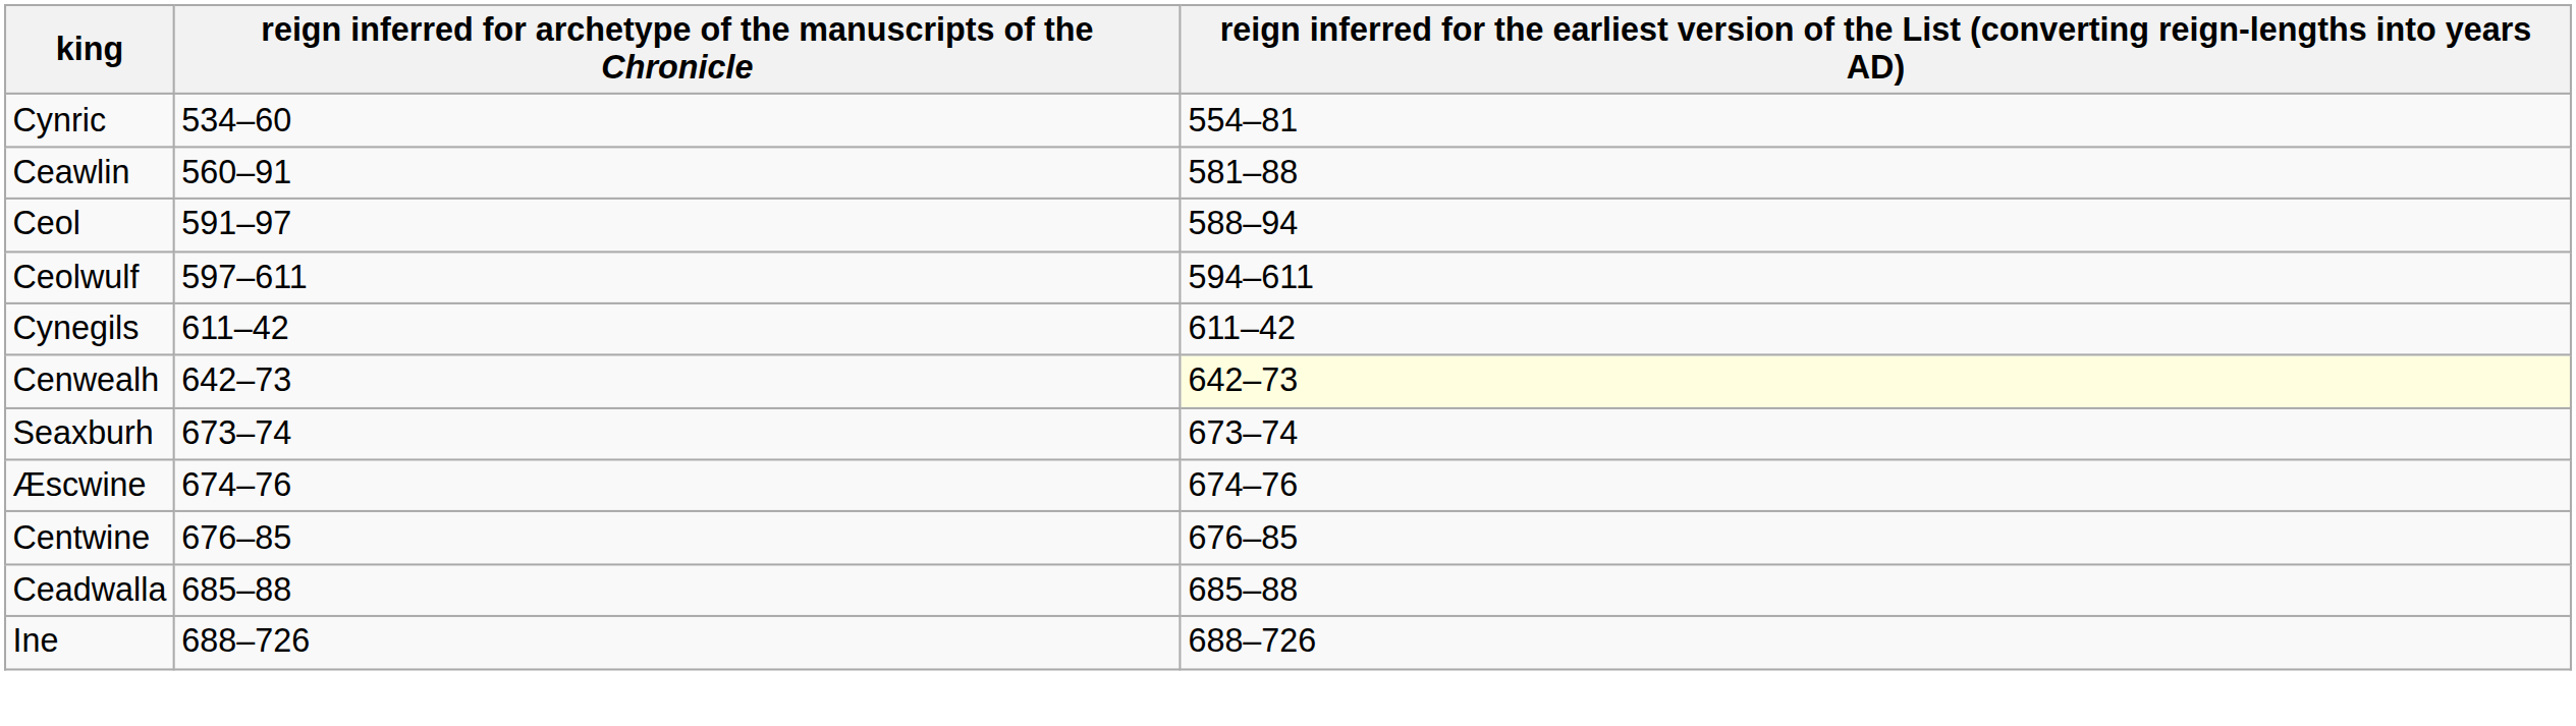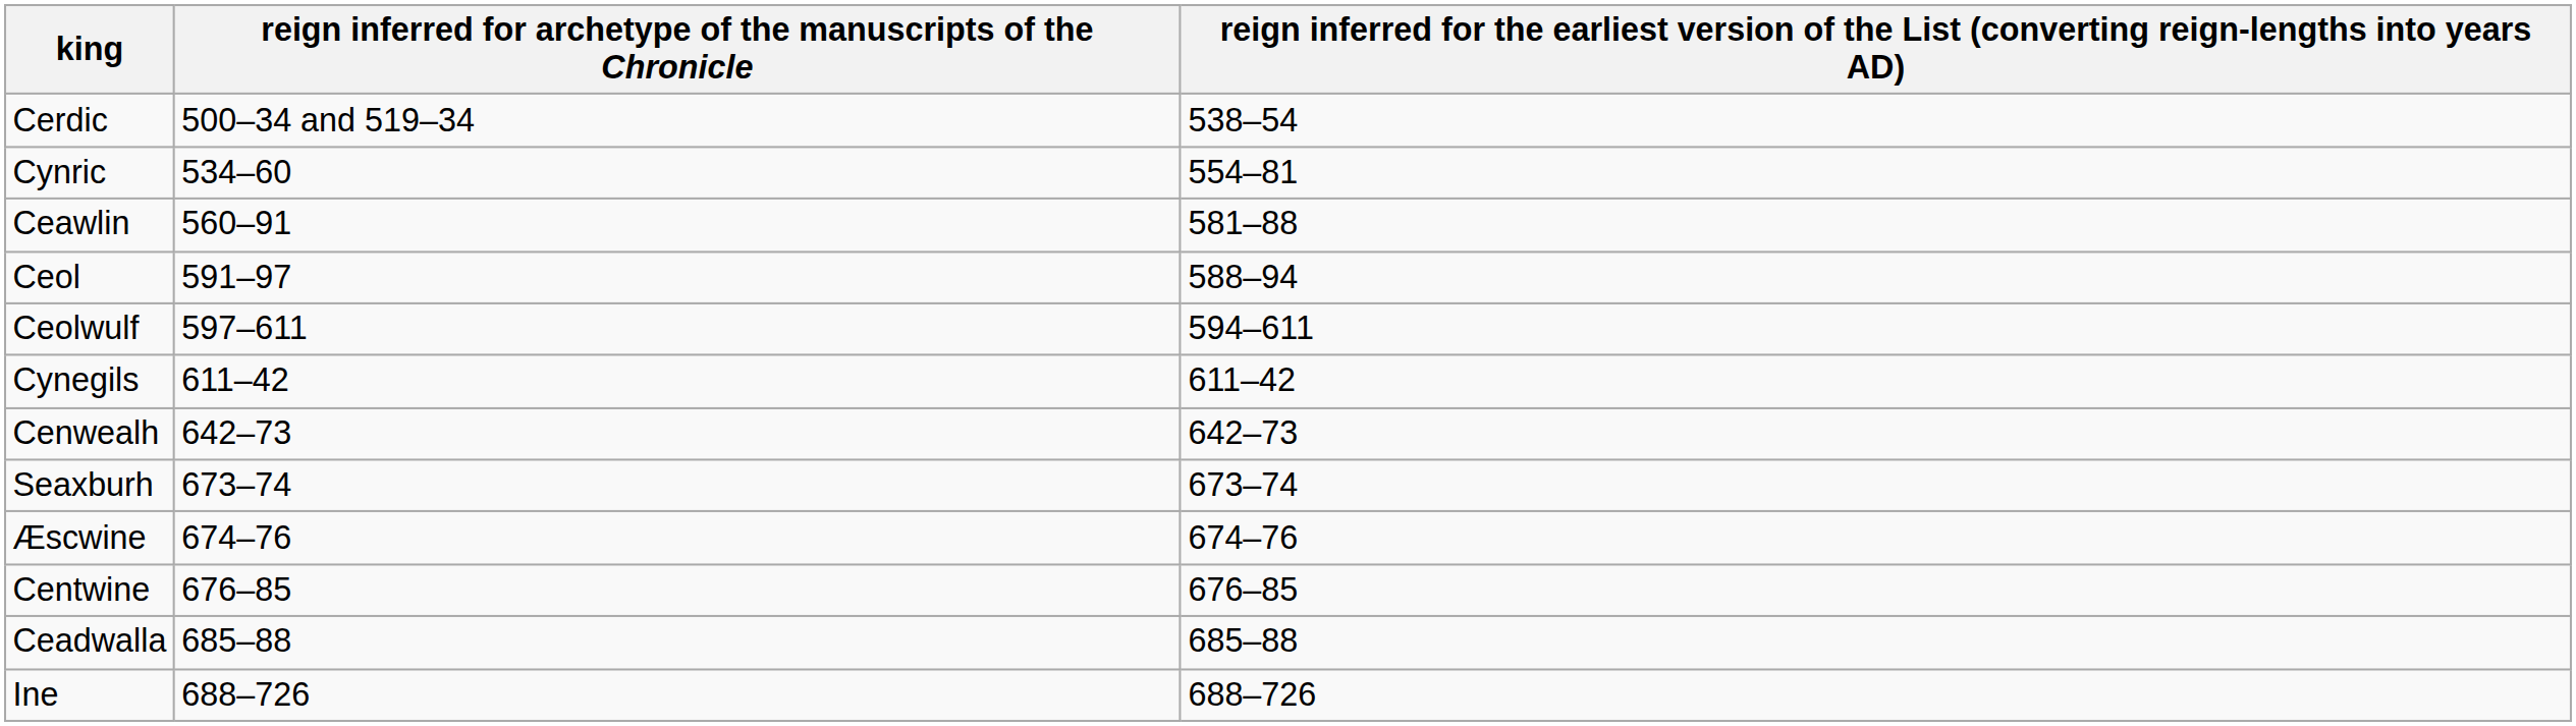 <table class="wikitable">
 <tr>
 <th>king</th>
 <th>reign inferred for archetype of the manuscripts of the <em>Chronicle</em></th>
 <th>reign inferred for the earliest version of the List (converting reign-lengths into years AD)</th>
+</tr>
+<tr>
+<td>Cerdic</td>
+<td>500–34 and 519–34</td>
+<td>538–54</td>
 </tr>
 <tr>
 <td>Cynric</td>
 <td>534–60</td>
 <td>554–81</td>
 </tr>
 <tr>
 <td>Ceawlin</td>
 <td>560–91</td>
 <td>581–88</td>
 </tr>
 <tr>
 <td>Ceol</td>
 <td>591–97</td>
 <td>588–94</td>
 </tr>
 <tr>
 <td>Ceolwulf</td>
 <td>597–611</td>
 <td>594–611</td>
 </tr>
 <tr>
 <td>Cynegils</td>
 <td>611–42</td>
 <td>611–42</td>
 </tr>
 <tr>
 <td>Cenwealh</td>
 <td>642–73</td>
-<td style="background: lightyellow;">642–73</td>
+<td>642–73</td>
 </tr>
 <tr>
 <td>Seaxburh</td>
 <td>673–74</td>
 <td>673–74</td>
 </tr>
 <tr>
 <td>Æscwine</td>
 <td>674–76</td>
 <td>674–76</td>
 </tr>
 <tr>
 <td>Centwine</td>
 <td>676–85</td>
 <td>676–85</td>
 </tr>
 <tr>
 <td>Ceadwalla</td>
 <td>685–88</td>
 <td>685–88</td>
 </tr>
 <tr>
 <td>Ine</td>
 <td>688–726</td>
 <td>688–726</td>
 </tr>
 </table>
